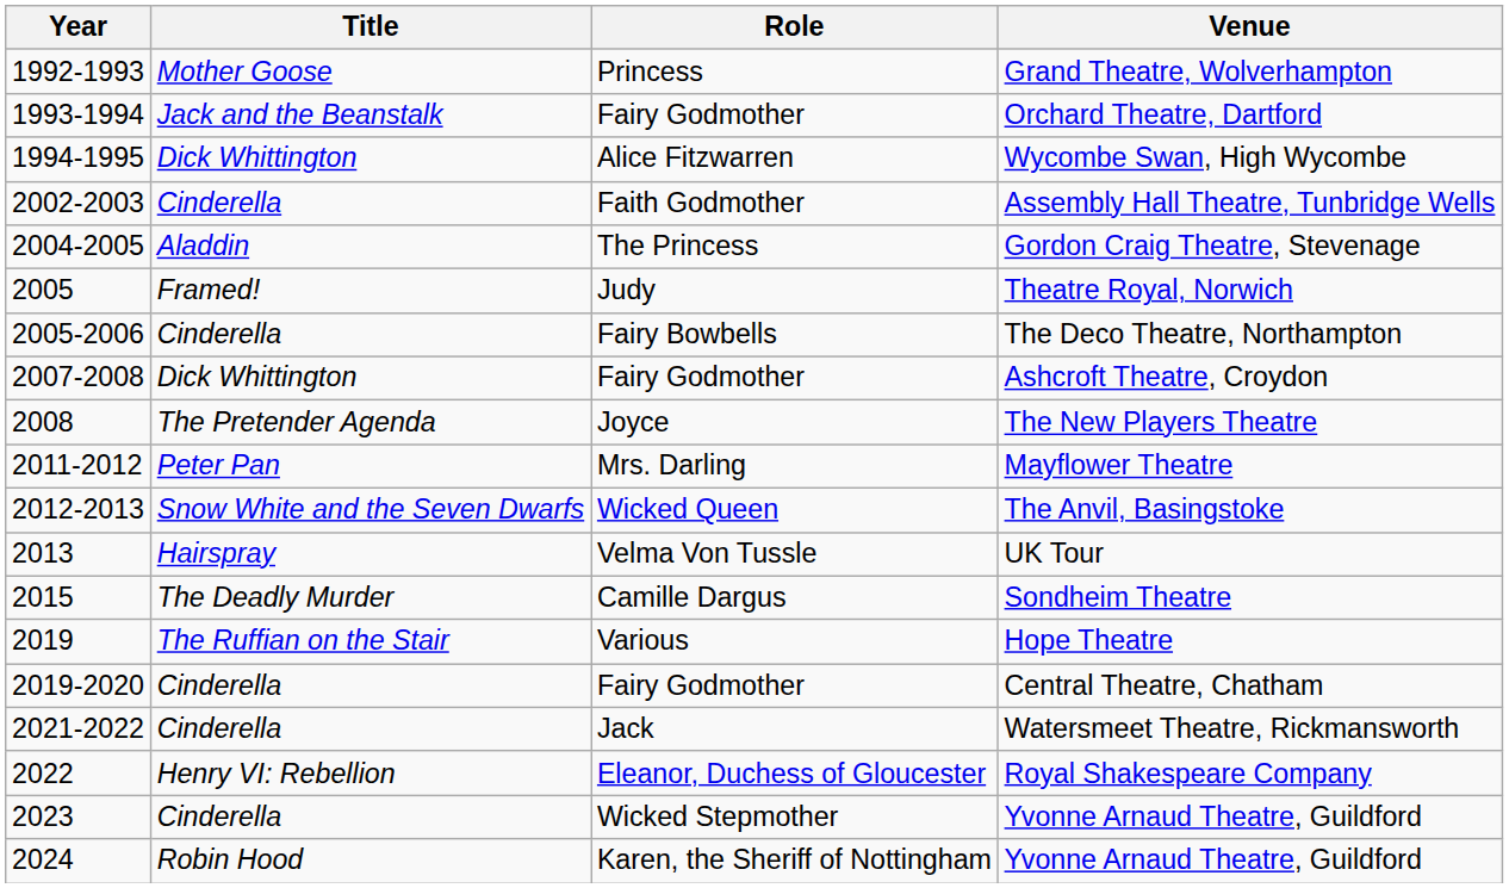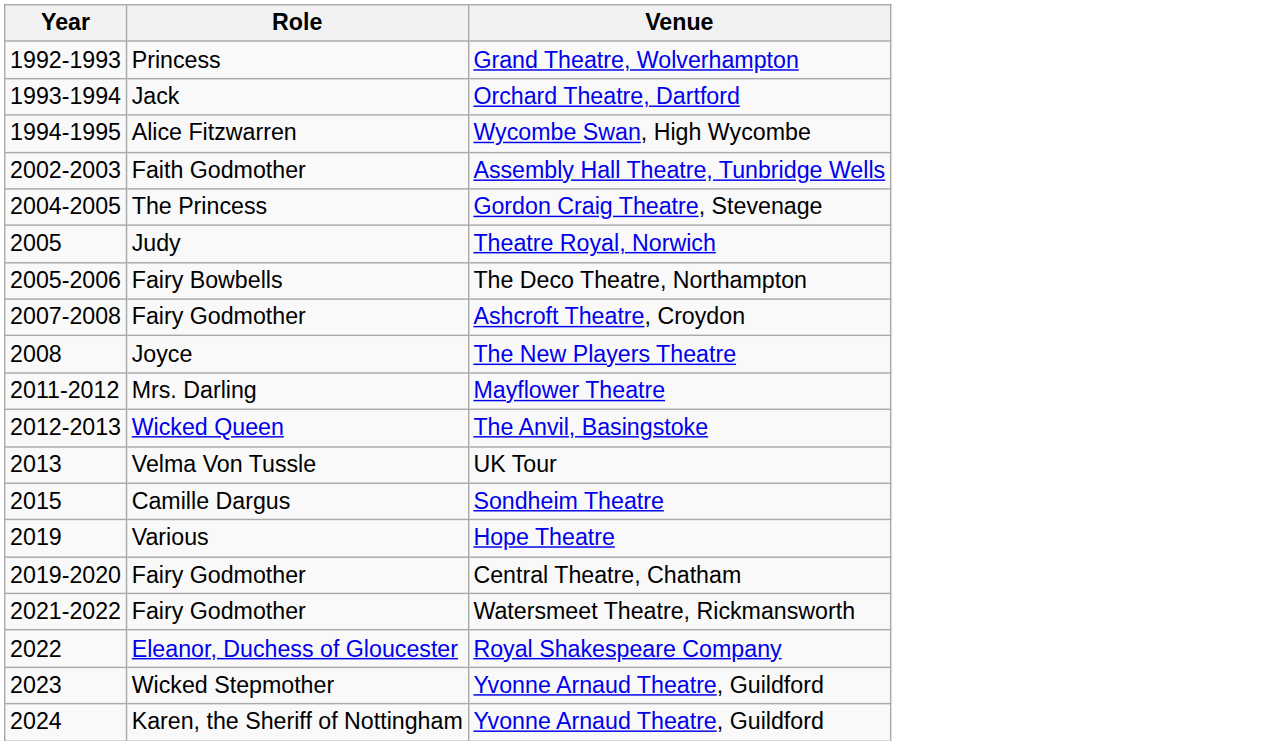 <table class="wikitable">
 <tr>
 <th>Year</th>
-<th>Title</th>
 <th>Role</th>
 <th>Venue</th>
 </tr>
 <tr>
 <td>1992-1993</td>
-<td><em><a href='#'>Mother Goose</a></em></td>
 <td>Princess</td>
 <td><a href='#'>Grand Theatre, Wolverhampton</a></td>
 </tr>
 <tr>
 <td>1993-1994</td>
-<td><em><a href='#'>Jack and the Beanstalk</a></em></td>
-<td>Fairy Godmother</td>
+<td>Jack</td>
 <td><a href='#'>Orchard Theatre, Dartford</a></td>
 </tr>
 <tr>
 <td>1994-1995</td>
-<td><em><a href='#'>Dick Whittington</a></em></td>
 <td>Alice Fitzwarren</td>
 <td><a href='#'>Wycombe Swan</a>, High Wycombe</td>
 </tr>
 <tr>
 <td>2002-2003</td>
-<td><em><a href='#'>Cinderella</a></em></td>
 <td>Faith Godmother</td>
 <td><a href='#'>Assembly Hall Theatre, Tunbridge Wells</a></td>
 </tr>
 <tr>
 <td>2004-2005</td>
-<td><em><a href='#'>Aladdin</a></em></td>
 <td>The Princess</td>
 <td><a href='#'>Gordon Craig Theatre</a>, Stevenage</td>
 </tr>
 <tr>
 <td>2005</td>
-<td><em>Framed!</em></td>
 <td>Judy</td>
 <td><a href='#'>Theatre Royal, Norwich</a></td>
 </tr>
 <tr>
 <td>2005-2006</td>
-<td><em>Cinderella</em></td>
 <td>Fairy Bowbells</td>
 <td>The Deco Theatre, Northampton</td>
 </tr>
 <tr>
 <td>2007-2008</td>
-<td><em>Dick Whittington</em></td>
 <td>Fairy Godmother</td>
 <td><a href='#'>Ashcroft Theatre</a>, Croydon</td>
 </tr>
 <tr>
 <td>2008</td>
-<td><em>The Pretender Agenda</em></td>
 <td>Joyce</td>
 <td><a href='#'>The New Players Theatre</a></td>
 </tr>
 <tr>
 <td>2011-2012</td>
-<td><em><a href='#'>Peter Pan</a></em></td>
 <td>Mrs. Darling</td>
 <td><a href='#'>Mayflower Theatre</a></td>
 </tr>
 <tr>
 <td>2012-2013</td>
-<td><em><a href='#'>Snow White and the Seven Dwarfs</a></em></td>
 <td><a href='#'>Wicked Queen</a></td>
 <td><a href='#'>The Anvil, Basingstoke</a></td>
 </tr>
 <tr>
 <td>2013</td>
-<td><em><a href='#'>Hairspray</a></em></td>
 <td>Velma Von Tussle</td>
 <td>UK Tour</td>
 </tr>
 <tr>
 <td>2015</td>
-<td><em>The Deadly Murder</em></td>
 <td>Camille Dargus</td>
 <td><a href='#'>Sondheim Theatre</a></td>
 </tr>
 <tr>
 <td>2019</td>
-<td><em><a href='#'>The Ruffian on the Stair</a></em></td>
 <td>Various</td>
 <td><a href='#'>Hope Theatre</a></td>
 </tr>
 <tr>
 <td>2019-2020</td>
-<td><em>Cinderella</em></td>
 <td>Fairy Godmother</td>
 <td>Central Theatre, Chatham</td>
 </tr>
 <tr>
 <td>2021-2022</td>
-<td><em>Cinderella</em></td>
-<td>Jack</td>
+<td>Fairy Godmother</td>
 <td>Watersmeet Theatre, Rickmansworth</td>
 </tr>
 <tr>
 <td>2022</td>
-<td><em>Henry VI: Rebellion</em></td>
 <td><a href='#'>Eleanor, Duchess of Gloucester</a></td>
 <td><a href='#'>Royal Shakespeare Company</a></td>
 </tr>
 <tr>
 <td>2023</td>
-<td><em>Cinderella</em></td>
 <td>Wicked Stepmother</td>
 <td><a href='#'>Yvonne Arnaud Theatre</a>, Guildford</td>
 </tr>
 <tr>
 <td>2024</td>
-<td><em>Robin Hood</em></td>
 <td>Karen, the Sheriff of Nottingham</td>
 <td><a href='#'>Yvonne Arnaud Theatre</a>, Guildford</td>
 </tr>
 </table>
